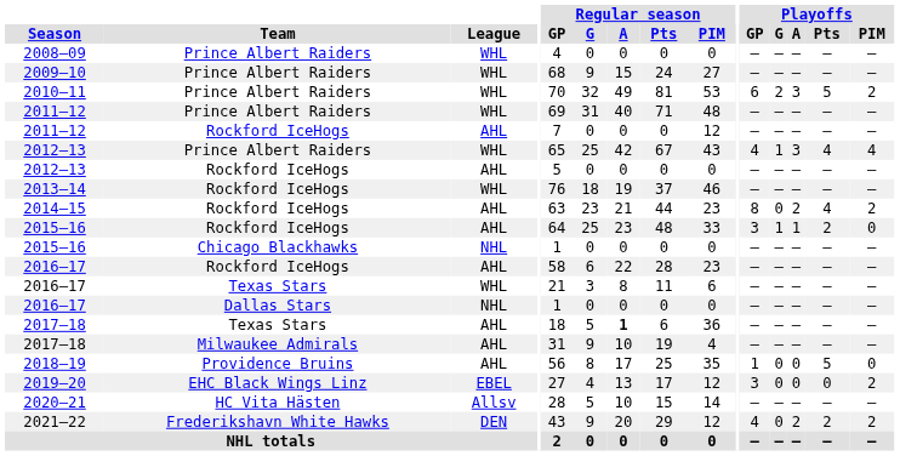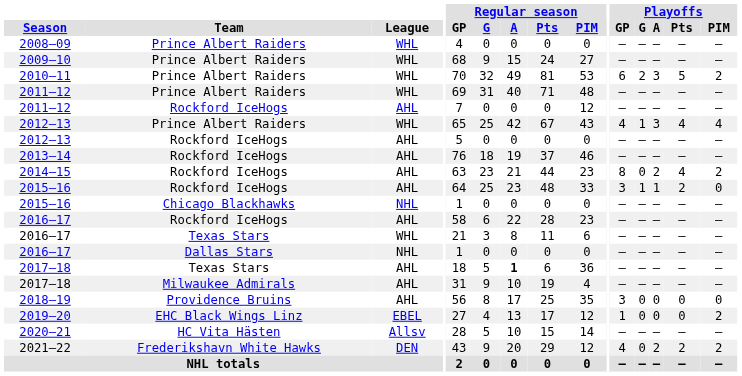 <table border="0" cellpadding="1" cellspacing="0" style="text-align:center; width:60em">
 <tr bgcolor="#e0e0e0">
 <th colspan="3" bgcolor="#ffffff"></th>
 <th rowspan="99" bgcolor="#ffffff"></th>
 <th colspan="5"><a href='#'>Regular season</a></th>
 <th rowspan="99" bgcolor="#ffffff"></th>
 <th colspan="5"><a href='#'>Playoffs</a></th>
 </tr>
 <tr bgcolor="#e0e0e0">
 <th><a href='#'>Season</a></th>
 <th>Team</th>
 <th>League</th>
 <th>GP</th>
 <th><a href='#'>G</a></th>
 <th><a href='#'>A</a></th>
 <th><a href='#'>Pts</a></th>
 <th><a href='#'>PIM</a></th>
 <th>GP</th>
 <th>G</th>
 <th>A</th>
 <th>Pts</th>
 <th>PIM</th>
 </tr>
 <tr>
 <td><a href='#'>2008–09</a></td>
 <td><a href='#'>Prince Albert Raiders</a></td>
 <td><a href='#'>WHL</a></td>
 <td>4</td>
 <td>0</td>
 <td>0</td>
 <td>0</td>
 <td>0</td>
 <td>—</td>
 <td>—</td>
 <td>—</td>
 <td>—</td>
 <td>—</td>
 </tr>
 <tr bgcolor="#f0f0f0">
 <td><a href='#'>2009–10</a></td>
 <td>Prince Albert Raiders</td>
 <td>WHL</td>
 <td>68</td>
 <td>9</td>
 <td>15</td>
 <td>24</td>
 <td>27</td>
 <td>—</td>
 <td>—</td>
 <td>—</td>
 <td>—</td>
 <td>—</td>
 </tr>
 <tr>
 <td><a href='#'>2010–11</a></td>
 <td>Prince Albert Raiders</td>
 <td>WHL</td>
 <td>70</td>
 <td>32</td>
 <td>49</td>
 <td>81</td>
 <td>53</td>
 <td>6</td>
 <td>2</td>
 <td>3</td>
 <td>5</td>
 <td>2</td>
 </tr>
 <tr bgcolor="#f0f0f0">
 <td><a href='#'>2011–12</a></td>
 <td>Prince Albert Raiders</td>
 <td>WHL</td>
 <td>69</td>
 <td>31</td>
 <td>40</td>
 <td>71</td>
 <td>48</td>
 <td>—</td>
 <td>—</td>
 <td>—</td>
 <td>—</td>
 <td>—</td>
 </tr>
 <tr>
 <td><a href='#'>2011–12</a></td>
 <td><a href='#'>Rockford IceHogs</a></td>
 <td><a href='#'>AHL</a></td>
 <td>7</td>
 <td>0</td>
 <td>0</td>
 <td>0</td>
 <td>12</td>
 <td>—</td>
 <td>—</td>
 <td>—</td>
 <td>—</td>
 <td>—</td>
 </tr>
 <tr bgcolor="#f0f0f0">
 <td><a href='#'>2012–13</a></td>
 <td>Prince Albert Raiders</td>
 <td>WHL</td>
 <td>65</td>
 <td>25</td>
 <td>42</td>
 <td>67</td>
 <td>43</td>
 <td>4</td>
 <td>1</td>
 <td>3</td>
 <td>4</td>
 <td>4</td>
 </tr>
 <tr>
 <td><a href='#'>2012–13</a></td>
 <td>Rockford IceHogs</td>
 <td>AHL</td>
 <td>5</td>
 <td>0</td>
 <td>0</td>
 <td>0</td>
 <td>0</td>
 <td>—</td>
 <td>—</td>
 <td>—</td>
 <td>—</td>
 <td>—</td>
 </tr>
 <tr bgcolor="#f0f0f0">
 <td><a href='#'>2013–14</a></td>
 <td>Rockford IceHogs</td>
-<td>WHL</td>
+<td>AHL</td>
 <td>76</td>
 <td>18</td>
 <td>19</td>
 <td>37</td>
 <td>46</td>
 <td>—</td>
 <td>—</td>
 <td>—</td>
 <td>—</td>
 <td>—</td>
 </tr>
 <tr>
 <td><a href='#'>2014–15</a></td>
 <td>Rockford IceHogs</td>
 <td>AHL</td>
 <td>63</td>
 <td>23</td>
 <td>21</td>
 <td>44</td>
 <td>23</td>
 <td>8</td>
 <td>0</td>
 <td>2</td>
 <td>4</td>
 <td>2</td>
 </tr>
 <tr bgcolor="#f0f0f0">
 <td><a href='#'>2015–16</a></td>
 <td>Rockford IceHogs</td>
 <td>AHL</td>
 <td>64</td>
 <td>25</td>
 <td>23</td>
 <td>48</td>
 <td>33</td>
 <td>3</td>
 <td>1</td>
 <td>1</td>
 <td>2</td>
 <td>0</td>
 </tr>
 <tr>
 <td><a href='#'>2015–16</a></td>
 <td><a href='#'>Chicago Blackhawks</a></td>
 <td><a href='#'>NHL</a></td>
 <td>1</td>
 <td>0</td>
 <td>0</td>
 <td>0</td>
 <td>0</td>
 <td>—</td>
 <td>—</td>
 <td>—</td>
 <td>—</td>
 <td>—</td>
 </tr>
 <tr bgcolor="#f0f0f0">
 <td><a href='#'>2016–17</a></td>
 <td>Rockford IceHogs</td>
 <td>AHL</td>
 <td>58</td>
 <td>6</td>
 <td>22</td>
 <td>28</td>
 <td>23</td>
 <td>—</td>
 <td>—</td>
 <td>—</td>
 <td>—</td>
 <td>—</td>
 </tr>
 <tr>
 <td>2016–17</td>
 <td><a href='#'>Texas Stars</a></td>
 <td>WHL</td>
 <td>21</td>
 <td>3</td>
 <td>8</td>
 <td>11</td>
 <td>6</td>
 <td>—</td>
 <td>—</td>
 <td>—</td>
 <td>—</td>
 <td>—</td>
 </tr>
 <tr bgcolor="#f0f0f0">
 <td><a href='#'>2016–17</a></td>
 <td><a href='#'>Dallas Stars</a></td>
 <td>NHL</td>
 <td>1</td>
 <td>0</td>
 <td>0</td>
 <td>0</td>
 <td>0</td>
 <td>—</td>
 <td>—</td>
 <td>—</td>
 <td>—</td>
 <td>—</td>
 </tr>
 <tr>
 <td><a href='#'>2017–18</a></td>
 <td>Texas Stars</td>
 <td>AHL</td>
 <td>18</td>
 <td>5</td>
 <td><strong>1</strong></td>
 <td>6</td>
 <td>36</td>
 <td>—</td>
 <td>—</td>
 <td>—</td>
 <td>—</td>
 <td>—</td>
 </tr>
 <tr bgcolor="#f0f0f0">
 <td>2017–18</td>
 <td><a href='#'>Milwaukee Admirals</a></td>
 <td>AHL</td>
 <td>31</td>
 <td>9</td>
 <td>10</td>
 <td>19</td>
 <td>4</td>
 <td>—</td>
 <td>—</td>
 <td>—</td>
 <td>—</td>
 <td>—</td>
 </tr>
 <tr>
 <td><a href='#'>2018–19</a></td>
 <td><a href='#'>Providence Bruins</a></td>
 <td>AHL</td>
 <td>56</td>
 <td>8</td>
 <td>17</td>
 <td>25</td>
 <td>35</td>
-<td>1</td>
+<td>3</td>
 <td>0</td>
 <td>0</td>
-<td>5</td>
+<td>0</td>
 <td>0</td>
 </tr>
 <tr bgcolor="#f0f0f0">
 <td><a href='#'>2019–20</a></td>
 <td><a href='#'>EHC Black Wings Linz</a></td>
 <td><a href='#'>EBEL</a></td>
 <td>27</td>
 <td>4</td>
 <td>13</td>
 <td>17</td>
 <td>12</td>
-<td>3</td>
+<td>1</td>
 <td>0</td>
 <td>0</td>
 <td>0</td>
 <td>2</td>
 </tr>
 <tr>
 <td><a href='#'>2020–21</a></td>
 <td><a href='#'>HC Vita Hästen</a></td>
 <td><a href='#'>Allsv</a></td>
 <td>28</td>
 <td>5</td>
 <td>10</td>
 <td>15</td>
 <td>14</td>
 <td>—</td>
 <td>—</td>
 <td>—</td>
 <td>—</td>
 <td>—</td>
 </tr>
 <tr bgcolor="#f0f0f0">
 <td 2021–22 Metal Ligaen season>2021–22</td>
 <td><a href='#'>Frederikshavn White Hawks</a></td>
 <td><a href='#'>DEN</a></td>
 <td>43</td>
 <td>9</td>
 <td>20</td>
 <td>29</td>
 <td>12</td>
 <td>4</td>
 <td>0</td>
 <td>2</td>
 <td>2</td>
 <td>2</td>
 </tr>
 <tr bgcolor="#e0e0e0">
 <th colspan="3">NHL totals</th>
 <th>2</th>
 <th>0</th>
 <th>0</th>
 <th>0</th>
 <th>0</th>
 <th>—</th>
 <th>—</th>
 <th>—</th>
 <th>—</th>
 <th>—</th>
 </tr>
 </table>
